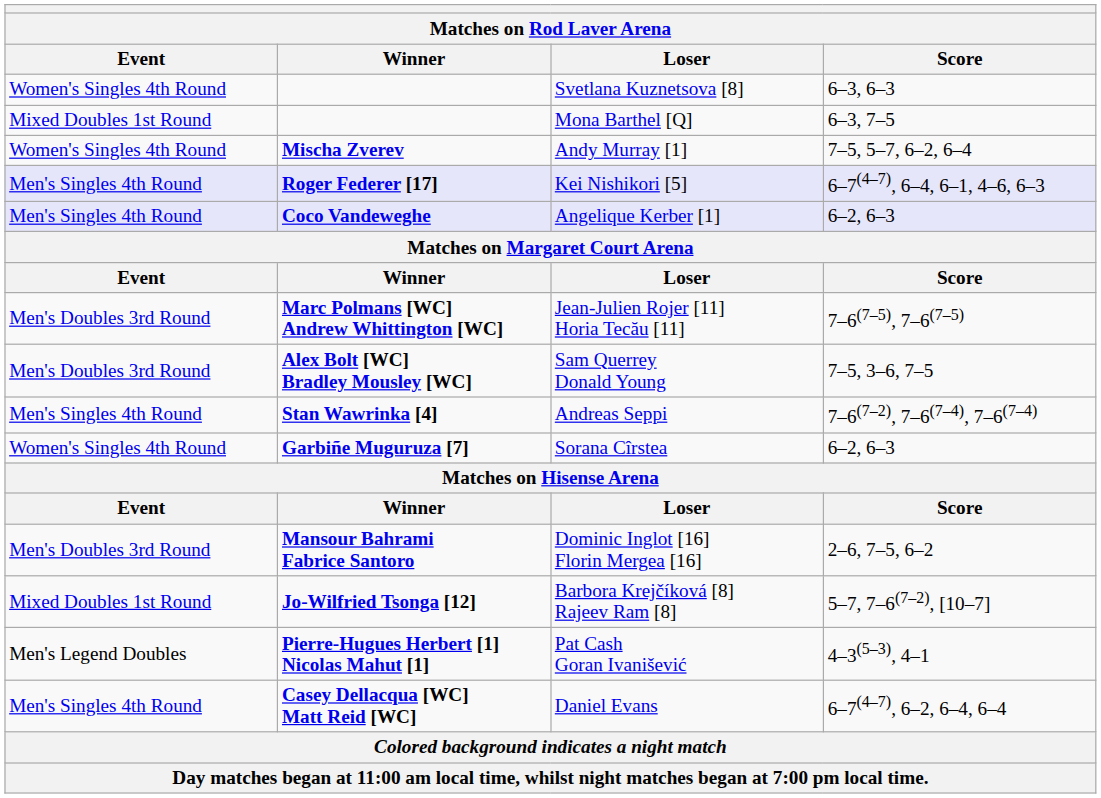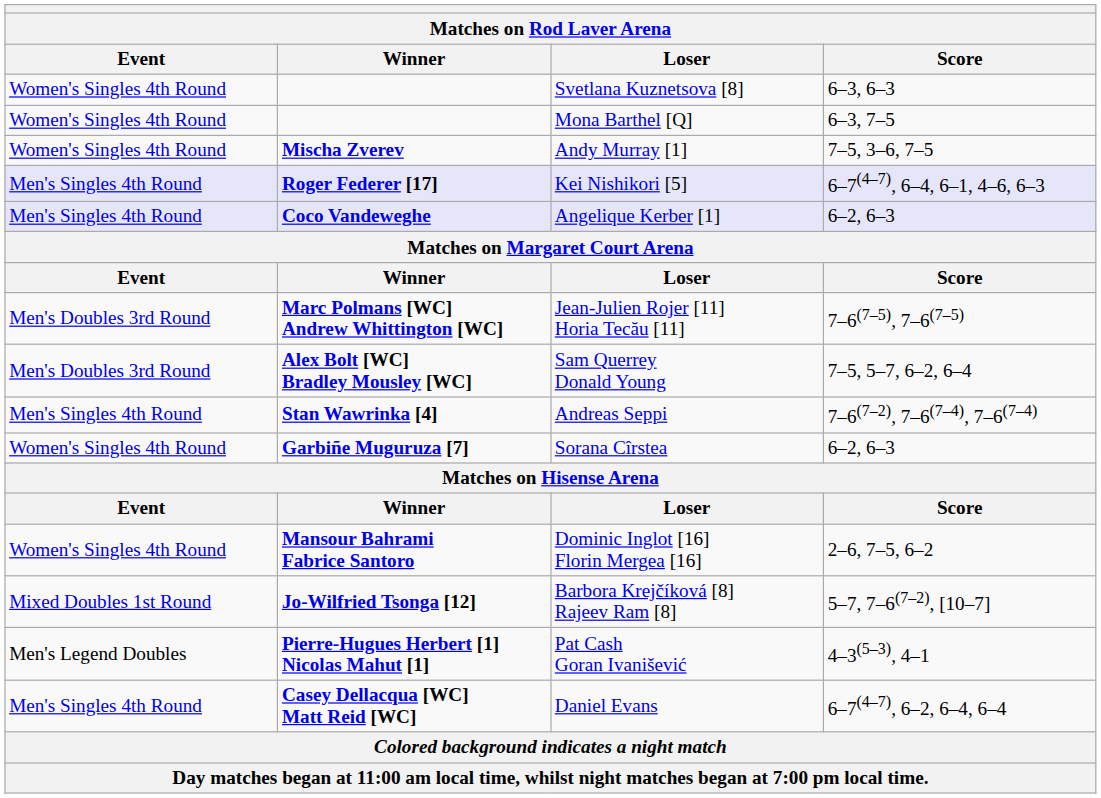 <table class="wikitable collapsible uncollapsed" style="margin:1em auto;">
 <tr>
 <th colspan=4></th>
 </tr>
 <tr>
 <th colspan=4><strong>Matches on <a href='#'>Rod Laver Arena</a></strong></th>
 </tr>
 <tr>
 <th style="width:220px;">Event</th>
 <th style="width:220px;">Winner</th>
 <th style="width:220px;">Loser</th>
 <th style="width:220px;">Score</th>
 </tr>
 <tr>
 <td><a href='#'>Women's Singles 4th Round</a></td>
 <td></td>
 <td> <a href='#'>Svetlana Kuznetsova</a> [8]</td>
 <td>6–3, 6–3</td>
 </tr>
 <tr>
-<td><a href='#'>Mixed Doubles 1st Round</a></td>
+<td><a href='#'>Women's Singles 4th Round</a></td>
 <td></td>
 <td> <a href='#'>Mona Barthel</a> [Q]</td>
 <td>6–3, 7–5</td>
 </tr>
 <tr>
 <td><a href='#'>Women's Singles 4th Round</a></td>
 <td><strong> <a href='#'>Mischa Zverev</a></strong></td>
 <td> <a href='#'>Andy Murray</a> [1]</td>
-<td>7–5, 5–7, 6–2, 6–4</td>
+<td>7–5, 3–6, 7–5</td>
 </tr>
 <tr bgcolor="lavender">
 <td><a href='#'>Men's Singles 4th Round</a></td>
 <td><strong> <a href='#'>Roger Federer</a> [17]</strong></td>
 <td> <a href='#'>Kei Nishikori</a> [5]</td>
 <td>6–7<sup>(4–7)</sup>, 6–4, 6–1, 4–6, 6–3</td>
 </tr>
 <tr bgcolor="lavender">
 <td><a href='#'>Men's Singles 4th Round</a></td>
 <td><strong> <a href='#'>Coco Vandeweghe</a></strong></td>
 <td> <a href='#'>Angelique Kerber</a> [1]</td>
 <td>6–2, 6–3</td>
 </tr>
 <tr>
 <th colspan=4><strong>Matches on <a href='#'>Margaret Court Arena</a></strong></th>
 </tr>
 <tr>
 <th style="width:220px;">Event</th>
 <th style="width:220px;">Winner</th>
 <th style="width:220px;">Loser</th>
 <th style="width:220px;">Score</th>
 </tr>
 <tr>
 <td><a href='#'>Men's Doubles 3rd Round</a></td>
 <td><strong> <a href='#'>Marc Polmans</a> [WC]<br> <a href='#'>Andrew Whittington</a> [WC]</strong></td>
 <td> <a href='#'>Jean-Julien Rojer</a> [11]<br> <a href='#'>Horia Tecău</a> [11]</td>
 <td>7–6<sup>(7–5)</sup>, 7–6<sup>(7–5)</sup></td>
 </tr>
 <tr>
 <td><a href='#'>Men's Doubles 3rd Round</a></td>
 <td><strong> <a href='#'>Alex Bolt</a> [WC]<br> <a href='#'>Bradley Mousley</a> [WC]</strong></td>
 <td> <a href='#'>Sam Querrey</a><br> <a href='#'>Donald Young</a></td>
-<td>7–5, 3–6, 7–5</td>
+<td>7–5, 5–7, 6–2, 6–4</td>
 </tr>
 <tr>
 <td><a href='#'>Men's Singles 4th Round</a></td>
 <td><strong> <a href='#'>Stan Wawrinka</a> [4]</strong></td>
 <td> <a href='#'>Andreas Seppi</a></td>
 <td>7–6<sup>(7–2)</sup>, 7–6<sup>(7–4)</sup>, 7–6<sup>(7–4)</sup></td>
 </tr>
 <tr>
 <td><a href='#'>Women's Singles 4th Round</a></td>
 <td><strong> <a href='#'>Garbiñe Muguruza</a> [7]</strong></td>
 <td> <a href='#'>Sorana Cîrstea</a></td>
 <td>6–2, 6–3</td>
 </tr>
 <tr>
 <th colspan=4><strong>Matches on <a href='#'>Hisense Arena</a></strong></th>
 </tr>
 <tr>
 <th style="width:220px;">Event</th>
 <th style="width:220px;">Winner</th>
 <th style="width:220px;">Loser</th>
 <th style="width:220px;">Score</th>
 </tr>
 <tr>
-<td><a href='#'>Men's Doubles 3rd Round</a></td>
+<td><a href='#'>Women's Singles 4th Round</a></td>
 <td><strong> <a href='#'>Mansour Bahrami</a><br> <a href='#'>Fabrice Santoro</a></strong></td>
 <td> <a href='#'>Dominic Inglot</a> [16]<br> <a href='#'>Florin Mergea</a> [16]</td>
 <td>2–6, 7–5, 6–2</td>
 </tr>
 <tr>
 <td><a href='#'>Mixed Doubles 1st Round</a></td>
 <td><strong> <a href='#'>Jo-Wilfried Tsonga</a> [12]</strong></td>
 <td> <a href='#'>Barbora Krejčíková</a> [8]<br> <a href='#'>Rajeev Ram</a> [8]</td>
 <td>5–7, 7–6<sup>(7–2)</sup>, [10–7]</td>
 </tr>
 <tr>
 <td>Men's Legend Doubles</td>
 <td><strong> <a href='#'>Pierre-Hugues Herbert</a> [1]<br> <a href='#'>Nicolas Mahut</a> [1]</strong></td>
 <td> <a href='#'>Pat Cash</a><br> <a href='#'>Goran Ivanišević</a></td>
 <td>4–3<sup>(5–3)</sup>, 4–1</td>
 </tr>
 <tr>
 <td><a href='#'>Men's Singles 4th Round</a></td>
 <td><strong> <a href='#'>Casey Dellacqua</a> [WC]<br> <a href='#'>Matt Reid</a> [WC]</strong></td>
 <td> <a href='#'>Daniel Evans</a></td>
 <td>6–7<sup>(4–7)</sup>, 6–2, 6–4, 6–4</td>
 </tr>
 <tr>
 <th colspan=4><em>Colored background indicates a night match</em></th>
 </tr>
 <tr>
 <th colspan=4>Day matches began at 11:00 am local time, whilst night matches began at 7:00 pm local time.</th>
 </tr>
 </table>
